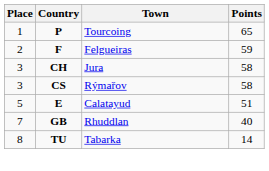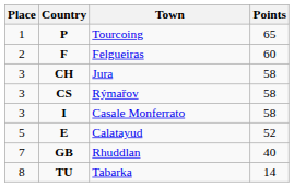 <table class="wikitable" style="text-align;">
 <tr>
 <th width="25">Place</th>
 <th width="25">Country</th>
 <th width="200">Town</th>
 <th width="25">Points</th>
 </tr>
 <tr>
 <td align="center">1</td>
 <td align="center"><strong>P</strong></td>
 <td align="left"><a href='#'>Tourcoing</a></td>
 <td align="center">65</td>
 </tr>
 <tr>
 <td align="center">2</td>
 <td align="center"><strong>F</strong></td>
 <td align="left"><a href='#'>Felgueiras</a></td>
-<td align="center">59</td>
+<td align="center">60</td>
 </tr>
 <tr>
 <td align="center">3</td>
 <td align="center"><strong>CH</strong></td>
 <td align="left"><a href='#'>Jura</a></td>
 <td align="center">58</td>
 </tr>
 <tr>
 <td align="center">3</td>
 <td align="center"><strong>CS</strong></td>
 <td align="left"><a href='#'>Rýmařov</a></td>
 <td align="center">58</td>
 </tr>
 <tr>
+<td align="center">3</td>
+<td align="center"><strong>I</strong></td>
+<td align="left"><a href='#'>Casale Monferrato</a></td>
+<td align="center">58</td>
+</tr>
+<tr>
 <td align="center">5</td>
 <td align="center"><strong>E</strong></td>
 <td align="left"><a href='#'>Calatayud</a></td>
-<td align="center">51</td>
+<td align="center">52</td>
 </tr>
 <tr>
 <td align="center">7</td>
 <td align="center"><strong>GB</strong></td>
 <td align="left"><a href='#'>Rhuddlan</a></td>
 <td align="center">40</td>
 </tr>
 <tr>
 <td align="center">8</td>
 <td align="center"><strong>TU</strong></td>
 <td align="left"><a href='#'>Tabarka</a></td>
 <td align="center">14</td>
 </tr>
 </table>
